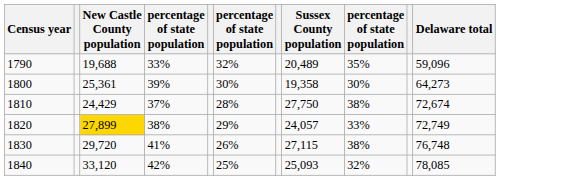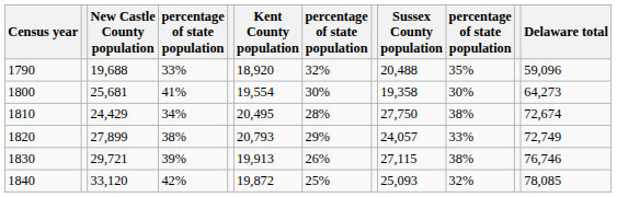 <table class="wikitable" style="font-size: 95%;">
 <tr>
 <th>Census year</th>
 <th></th>
 <th>New Castle<br>County<br>population</th>
 <th>percentage<br>of state<br>population</th>
 <th></th>
+<th>Kent<br>County<br>population</th>
 <th>percentage<br>of state<br>population</th>
 <th></th>
 <th>Sussex<br>County<br>population</th>
 <th>percentage<br>of state<br>population</th>
 <th></th>
 <th>Delaware total</th>
 </tr>
 <tr>
 <td>1790</td>
 <td></td>
 <td>19,688</td>
 <td>33%</td>
 <td></td>
+<td>18,920</td>
 <td>32%</td>
 <td></td>
-<td>20,489</td>
+<td>20,488</td>
 <td>35%</td>
 <td></td>
 <td>59,096</td>
 </tr>
 <tr>
 <td>1800</td>
 <td></td>
-<td>25,361</td>
-<td>39%</td>
+<td>25,681</td>
+<td>41%</td>
 <td></td>
+<td>19,554</td>
 <td>30%</td>
 <td></td>
 <td>19,358</td>
 <td>30%</td>
 <td></td>
 <td>64,273</td>
 </tr>
 <tr>
 <td>1810</td>
 <td></td>
 <td>24,429</td>
-<td>37%</td>
+<td>34%</td>
 <td></td>
+<td>20,495</td>
 <td>28%</td>
 <td></td>
 <td>27,750</td>
 <td>38%</td>
 <td></td>
 <td>72,674</td>
 </tr>
 <tr>
 <td>1820</td>
 <td></td>
-<td style="background: gold;">27,899</td>
+<td>27,899</td>
 <td>38%</td>
 <td></td>
+<td>20,793</td>
 <td>29%</td>
 <td></td>
 <td>24,057</td>
 <td>33%</td>
 <td></td>
 <td>72,749</td>
 </tr>
 <tr>
 <td>1830</td>
 <td></td>
-<td>29,720</td>
-<td>41%</td>
+<td>29,721</td>
+<td>39%</td>
 <td></td>
+<td>19,913</td>
 <td>26%</td>
 <td></td>
 <td>27,115</td>
 <td>38%</td>
 <td></td>
-<td>76,748</td>
+<td>76,746</td>
 </tr>
 <tr>
 <td>1840</td>
 <td></td>
 <td>33,120</td>
 <td>42%</td>
 <td></td>
+<td>19,872</td>
 <td>25%</td>
 <td></td>
 <td>25,093</td>
 <td>32%</td>
 <td></td>
 <td>78,085</td>
 </tr>
 </table>
